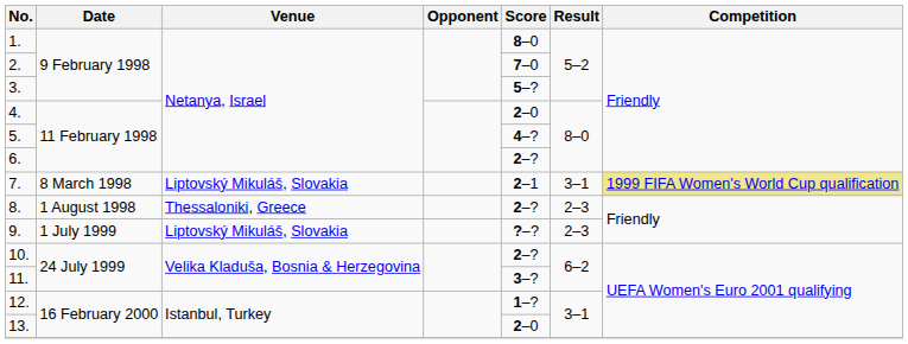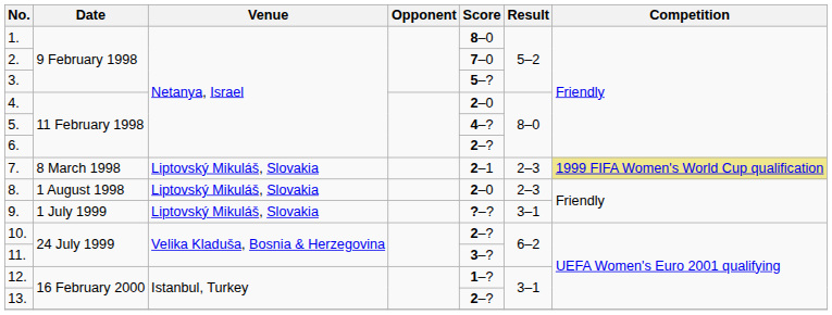 <table class="wikitable">
 <tr>
 <th>No.</th>
 <th>Date</th>
 <th>Venue</th>
 <th>Opponent</th>
 <th>Score</th>
 <th>Result</th>
 <th>Competition</th>
 </tr>
 <tr>
 <td>1.</td>
 <td rowspan=3>9 February 1998</td>
 <td rowspan=6><a href='#'>Netanya</a>, <a href='#'>Israel</a></td>
 <td rowspan=3></td>
 <td align=center><strong>8</strong>–0</td>
 <td rowspan=3 align=center>5–2</td>
 <td rowspan=6><a href='#'>Friendly</a></td>
 </tr>
 <tr>
 <td>2.</td>
 <td align=center><strong>7</strong>–0</td>
 </tr>
 <tr>
 <td>3.</td>
 <td align=center><strong>5</strong>–?</td>
 </tr>
 <tr>
 <td>4.</td>
 <td rowspan=3>11 February 1998</td>
 <td rowspan=3></td>
 <td align=center><strong>2</strong>–0</td>
 <td rowspan=3 align=center>8–0</td>
 </tr>
 <tr>
 <td>5.</td>
 <td align=center><strong>4</strong>–?</td>
 </tr>
 <tr>
 <td>6.</td>
 <td align=center><strong>2</strong>–?</td>
 </tr>
 <tr>
 <td>7.</td>
 <td>8 March 1998</td>
 <td><a href='#'>Liptovský Mikuláš</a>, <a href='#'>Slovakia</a></td>
 <td></td>
 <td align=center><strong>2</strong>–1</td>
-<td align=center>3–1</td>
+<td align=center>2–3</td>
 <td style="background: khaki;"><a href='#'>1999 FIFA Women's World Cup qualification</a></td>
 </tr>
 <tr>
 <td>8.</td>
 <td>1 August 1998</td>
-<td><a href='#'>Thessaloniki</a>, <a href='#'>Greece</a></td>
+<td><a href='#'>Liptovský Mikuláš</a>, <a href='#'>Slovakia</a></td>
 <td></td>
-<td align=center><strong>2</strong>–?</td>
+<td align=center><strong>2</strong>–0</td>
 <td align=center>2–3</td>
 <td rowspan=2>Friendly</td>
 </tr>
 <tr>
 <td>9.</td>
 <td>1 July 1999</td>
 <td><a href='#'>Liptovský Mikuláš</a>, <a href='#'>Slovakia</a></td>
 <td></td>
 <td align=center><strong>?</strong>–?</td>
-<td align=center>2–3</td>
+<td align=center>3–1</td>
 </tr>
 <tr>
 <td>10.</td>
 <td rowspan=2>24 July 1999</td>
 <td rowspan=2><a href='#'>Velika Kladuša</a>, <a href='#'>Bosnia & Herzegovina</a></td>
 <td rowspan=2></td>
 <td align=center><strong>2</strong>–?</td>
 <td rowspan=2 align=center>6–2</td>
 <td rowspan=4><a href='#'>UEFA Women's Euro 2001 qualifying</a></td>
 </tr>
 <tr>
 <td>11.</td>
 <td align=center><strong>3</strong>–?</td>
 </tr>
 <tr>
 <td>12.</td>
 <td rowspan=2>16 February 2000</td>
 <td rowspan=2>Istanbul, Turkey</td>
 <td rowspan=2></td>
 <td align=center><strong>1</strong>–?</td>
 <td rowspan=2 align=center>3–1</td>
 </tr>
 <tr>
 <td>13.</td>
-<td align=center><strong>2</strong>–0</td>
+<td align=center><strong>2</strong>–?</td>
 </tr>
 <tr>
 </tr>
 </table>
